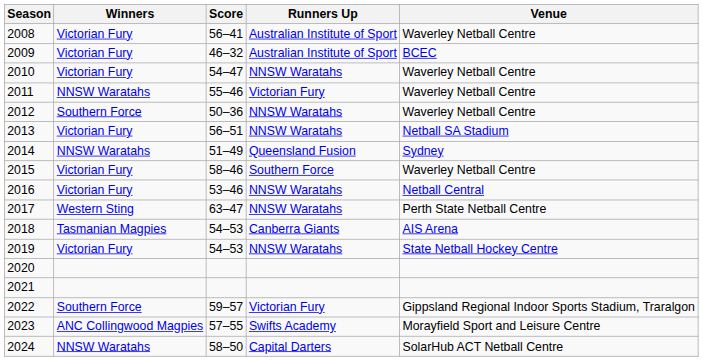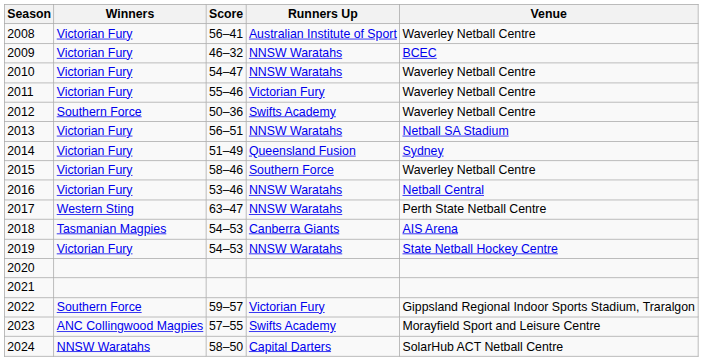 <table class="wikitable collapsible">
 <tr>
 <th>Season</th>
 <th>Winners</th>
 <th>Score</th>
 <th>Runners Up</th>
 <th>Venue</th>
 </tr>
 <tr>
 <td>2008</td>
 <td><a href='#'>Victorian Fury</a></td>
 <td>56–41</td>
 <td><a href='#'>Australian Institute of Sport</a></td>
 <td>Waverley Netball Centre</td>
 </tr>
 <tr>
 <td>2009</td>
 <td><a href='#'>Victorian Fury</a></td>
 <td>46–32</td>
-<td><a href='#'>Australian Institute of Sport</a></td>
+<td><a href='#'>NNSW Waratahs</a></td>
 <td><a href='#'>BCEC</a></td>
 </tr>
 <tr>
 <td>2010</td>
 <td><a href='#'>Victorian Fury</a></td>
 <td>54–47</td>
 <td><a href='#'>NNSW Waratahs</a></td>
 <td>Waverley Netball Centre</td>
 </tr>
 <tr>
 <td>2011</td>
-<td><a href='#'>NNSW Waratahs</a></td>
+<td><a href='#'>Victorian Fury</a></td>
 <td>55–46</td>
 <td><a href='#'>Victorian Fury</a></td>
 <td>Waverley Netball Centre</td>
 </tr>
 <tr>
 <td>2012</td>
 <td><a href='#'>Southern Force</a></td>
 <td>50–36</td>
-<td><a href='#'>NNSW Waratahs</a></td>
+<td><a href='#'>Swifts Academy</a></td>
 <td>Waverley Netball Centre</td>
 </tr>
 <tr>
 <td>2013</td>
 <td><a href='#'>Victorian Fury</a></td>
 <td>56–51</td>
 <td><a href='#'>NNSW Waratahs</a></td>
 <td><a href='#'>Netball SA Stadium</a></td>
 </tr>
 <tr>
 <td>2014</td>
-<td><a href='#'>NNSW Waratahs</a></td>
+<td><a href='#'>Victorian Fury</a></td>
 <td>51–49</td>
 <td><a href='#'>Queensland Fusion</a></td>
 <td><a href='#'>Sydney</a></td>
 </tr>
 <tr>
 <td>2015</td>
 <td><a href='#'>Victorian Fury</a></td>
 <td>58–46</td>
 <td><a href='#'>Southern Force</a></td>
 <td>Waverley Netball Centre</td>
 </tr>
 <tr>
 <td>2016</td>
 <td><a href='#'>Victorian Fury</a></td>
 <td>53–46</td>
 <td><a href='#'>NNSW Waratahs</a></td>
 <td><a href='#'>Netball Central</a></td>
 </tr>
 <tr>
 <td>2017</td>
 <td><a href='#'>Western Sting</a></td>
 <td>63–47</td>
 <td><a href='#'>NNSW Waratahs</a></td>
 <td>Perth State Netball Centre</td>
 </tr>
 <tr>
 <td>2018</td>
 <td><a href='#'>Tasmanian Magpies</a></td>
 <td>54–53</td>
 <td><a href='#'>Canberra Giants</a></td>
 <td><a href='#'>AIS Arena</a></td>
 </tr>
 <tr>
 <td>2019</td>
 <td><a href='#'>Victorian Fury</a></td>
 <td>54–53</td>
 <td><a href='#'>NNSW Waratahs</a></td>
 <td><a href='#'>State Netball Hockey Centre</a></td>
 </tr>
 <tr>
 <td>2020</td>
 <td><em></em></td>
 <td></td>
 <td></td>
 <td></td>
 </tr>
 <tr>
 <td>2021</td>
 <td><em></em></td>
 <td></td>
 <td></td>
 <td></td>
 </tr>
 <tr>
 <td>2022</td>
 <td><a href='#'>Southern Force</a></td>
 <td>59–57</td>
 <td><a href='#'>Victorian Fury</a></td>
 <td>Gippsland Regional Indoor Sports Stadium, Traralgon</td>
 </tr>
 <tr>
 <td>2023</td>
 <td><a href='#'>ANC Collingwood Magpies</a></td>
 <td>57–55</td>
 <td><a href='#'>Swifts Academy</a></td>
 <td>Morayfield Sport and Leisure Centre</td>
 </tr>
 <tr>
 <td>2024</td>
 <td><a href='#'>NNSW Waratahs</a></td>
 <td>58–50</td>
 <td><a href='#'>Capital Darters</a></td>
 <td>SolarHub ACT Netball Centre</td>
 </tr>
 </table>
